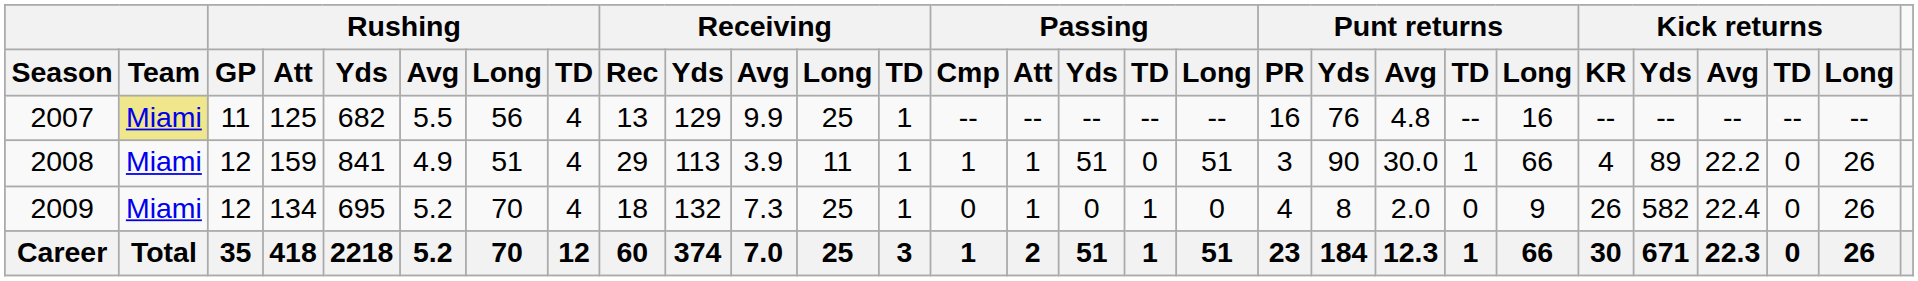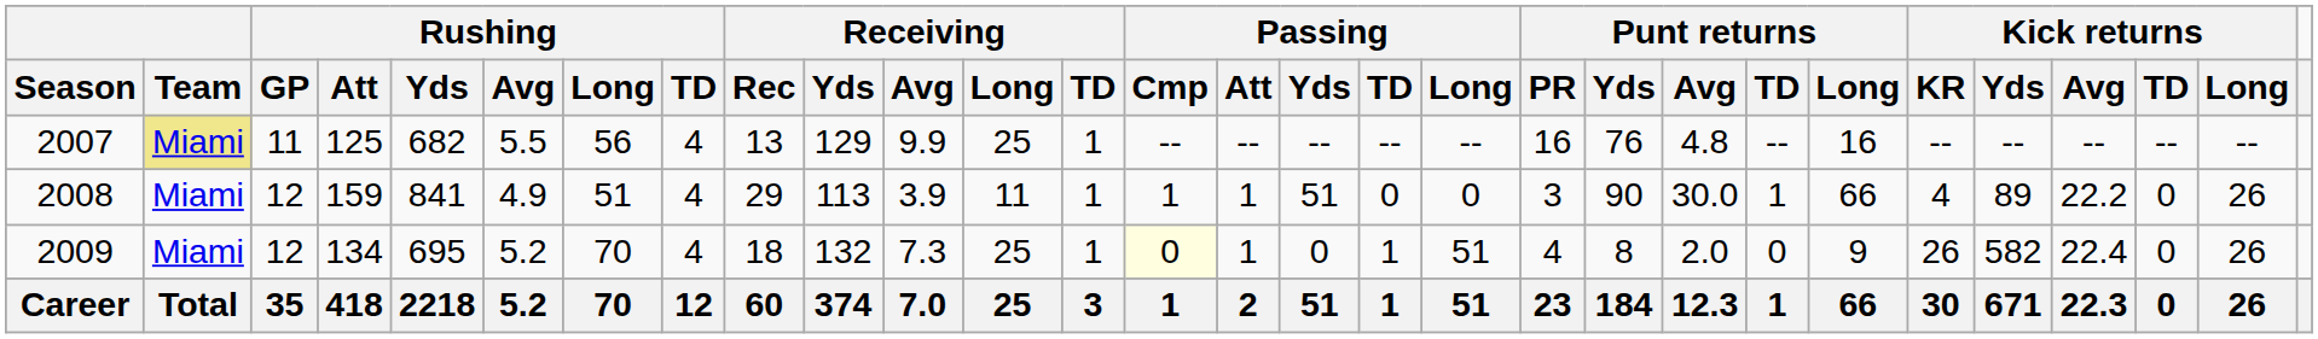 <table class="wikitable">
 <tr>
 <th colspan="2"> </th>
 <th colspan="6" style="text-align:center;">Rushing</th>
 <th colspan="5" style="text-align:center;">Receiving</th>
 <th colspan="5" style="text-align:center;">Passing</th>
 <th colspan="5" style="text-align:center;">Punt returns</th>
 <th colspan="5" style="text-align:center;">Kick returns</th>
 </tr>
 <tr>
 <th>Season</th>
 <th>Team</th>
 <th>GP</th>
 <th>Att</th>
 <th>Yds</th>
 <th>Avg</th>
 <th>Long</th>
 <th>TD</th>
 <th>Rec</th>
 <th>Yds</th>
 <th>Avg</th>
 <th>Long</th>
 <th>TD</th>
 <th>Cmp</th>
 <th>Att</th>
 <th>Yds</th>
 <th>TD</th>
 <th>Long</th>
 <th>PR</th>
 <th>Yds</th>
 <th>Avg</th>
 <th>TD</th>
 <th>Long</th>
 <th>KR</th>
 <th>Yds</th>
 <th>Avg</th>
 <th>TD</th>
 <th>Long</th>
 <th></th>
 </tr>
 <tr style="text-align:center;">
 <td>2007</td>
 <td style="background: khaki;"><a href='#'>Miami</a></td>
 <td>11</td>
 <td>125</td>
 <td>682</td>
 <td>5.5</td>
 <td>56</td>
 <td>4</td>
 <td>13</td>
 <td>129</td>
 <td>9.9</td>
 <td>25</td>
 <td>1</td>
 <td>--</td>
 <td>--</td>
 <td>--</td>
 <td>--</td>
 <td>--</td>
 <td>16</td>
 <td>76</td>
 <td>4.8</td>
 <td>--</td>
 <td>16</td>
 <td>--</td>
 <td>--</td>
 <td>--</td>
 <td>--</td>
 <td>--</td>
 <td></td>
 </tr>
 <tr style="text-align:center;">
 <td>2008</td>
 <td><a href='#'>Miami</a></td>
 <td>12</td>
 <td>159</td>
 <td>841</td>
 <td>4.9</td>
 <td>51</td>
 <td>4</td>
 <td>29</td>
 <td>113</td>
 <td>3.9</td>
 <td>11</td>
 <td>1</td>
 <td>1</td>
 <td>1</td>
 <td>51</td>
 <td>0</td>
-<td>51</td>
+<td>0</td>
 <td>3</td>
 <td>90</td>
 <td>30.0</td>
 <td>1</td>
 <td>66</td>
 <td>4</td>
 <td>89</td>
 <td>22.2</td>
 <td>0</td>
 <td>26</td>
 <td></td>
 </tr>
 <tr style="text-align:center;">
 <td>2009</td>
 <td><a href='#'>Miami</a></td>
 <td>12</td>
 <td>134</td>
 <td>695</td>
 <td>5.2</td>
 <td>70</td>
 <td>4</td>
 <td>18</td>
 <td>132</td>
 <td>7.3</td>
 <td>25</td>
 <td>1</td>
-<td>0</td>
+<td style="background: lightyellow;">0</td>
 <td>1</td>
 <td>0</td>
 <td>1</td>
-<td>0</td>
+<td>51</td>
 <td>4</td>
 <td>8</td>
 <td>2.0</td>
 <td>0</td>
 <td>9</td>
 <td>26</td>
 <td>582</td>
 <td>22.4</td>
 <td>0</td>
 <td>26</td>
 <td></td>
 </tr>
 <tr>
 <th>Career</th>
 <th>Total</th>
 <th>35</th>
 <th>418</th>
 <th>2218</th>
 <th>5.2</th>
 <th>70</th>
 <th>12</th>
 <th>60</th>
 <th>374</th>
 <th>7.0</th>
 <th>25</th>
 <th>3</th>
 <th>1</th>
 <th>2</th>
 <th>51</th>
 <th>1</th>
 <th>51</th>
 <th>23</th>
 <th>184</th>
 <th>12.3</th>
 <th>1</th>
 <th>66</th>
 <th>30</th>
 <th>671</th>
 <th>22.3</th>
 <th>0</th>
 <th>26</th>
 <th></th>
 </tr>
 </table>
